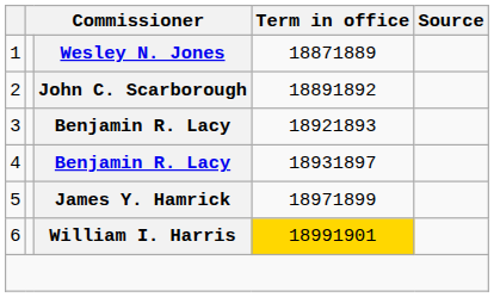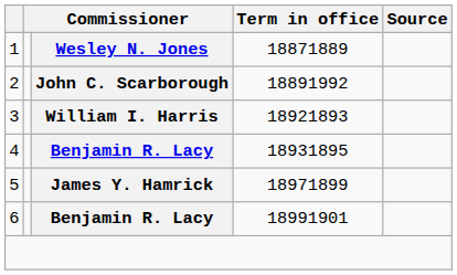 <table class="wikitable sortable" style="text-align:center;">
 <tr>
 <th scope="col" data-sort-type="number"></th>
 <th scope="col" colspan="2">Commissioner</th>
 <th scope="col">Term in office</th>
 <th scope="col">Source</th>
 </tr>
 <tr style="height:2em;">
 <td>1</td>
 <td data-sort-value="Jones, Wesley N."></td>
 <th scope="row"><a href='#'>Wesley N. Jones</a></th>
 <td>18871889</td>
 <td "source"></td>
 </tr>
 <tr style="height:2em;">
 <td>2</td>
 <td data-sort-value="Scarborough, John C."></td>
 <th scope="row">John C. Scarborough</th>
-<td>18891892</td>
+<td>18891992</td>
 <td "source"></td>
 </tr>
 <tr style="height:2em;">
 <td>3</td>
 <td data-sort-value="Harris, William I."></td>
-<th scope="row">Benjamin R. Lacy</th>
+<th scope="row">William I. Harris</th>
 <td>18921893</td>
 <td "source"></td>
 </tr>
 <tr style="height:2em;">
 <td>4</td>
 <td data-sort-value="Lacy, Benjamin R."></td>
 <th scope="row"><a href='#'>Benjamin R. Lacy</a></th>
-<td>18931897</td>
+<td>18931895</td>
 <td "source"></td>
 </tr>
 <tr style="height:2em;">
 <td>5</td>
 <td data-sort-value="Hamrick, James Y."></td>
 <th scope="row">James Y. Hamrick</th>
 <td>18971899</td>
 <td "source"></td>
 </tr>
 <tr style="height:2em;">
 <td>6</td>
 <td data-sort-value="Lacy, Benjamin R."></td>
-<th scope="row">William I. Harris</th>
-<td style="background: gold;">18991901</td>
+<th scope="row">Benjamin R. Lacy</th>
+<td>18991901</td>
 <td "source"></td>
 </tr>
 <tr style="height:2em;">
 </tr>
 </table>
